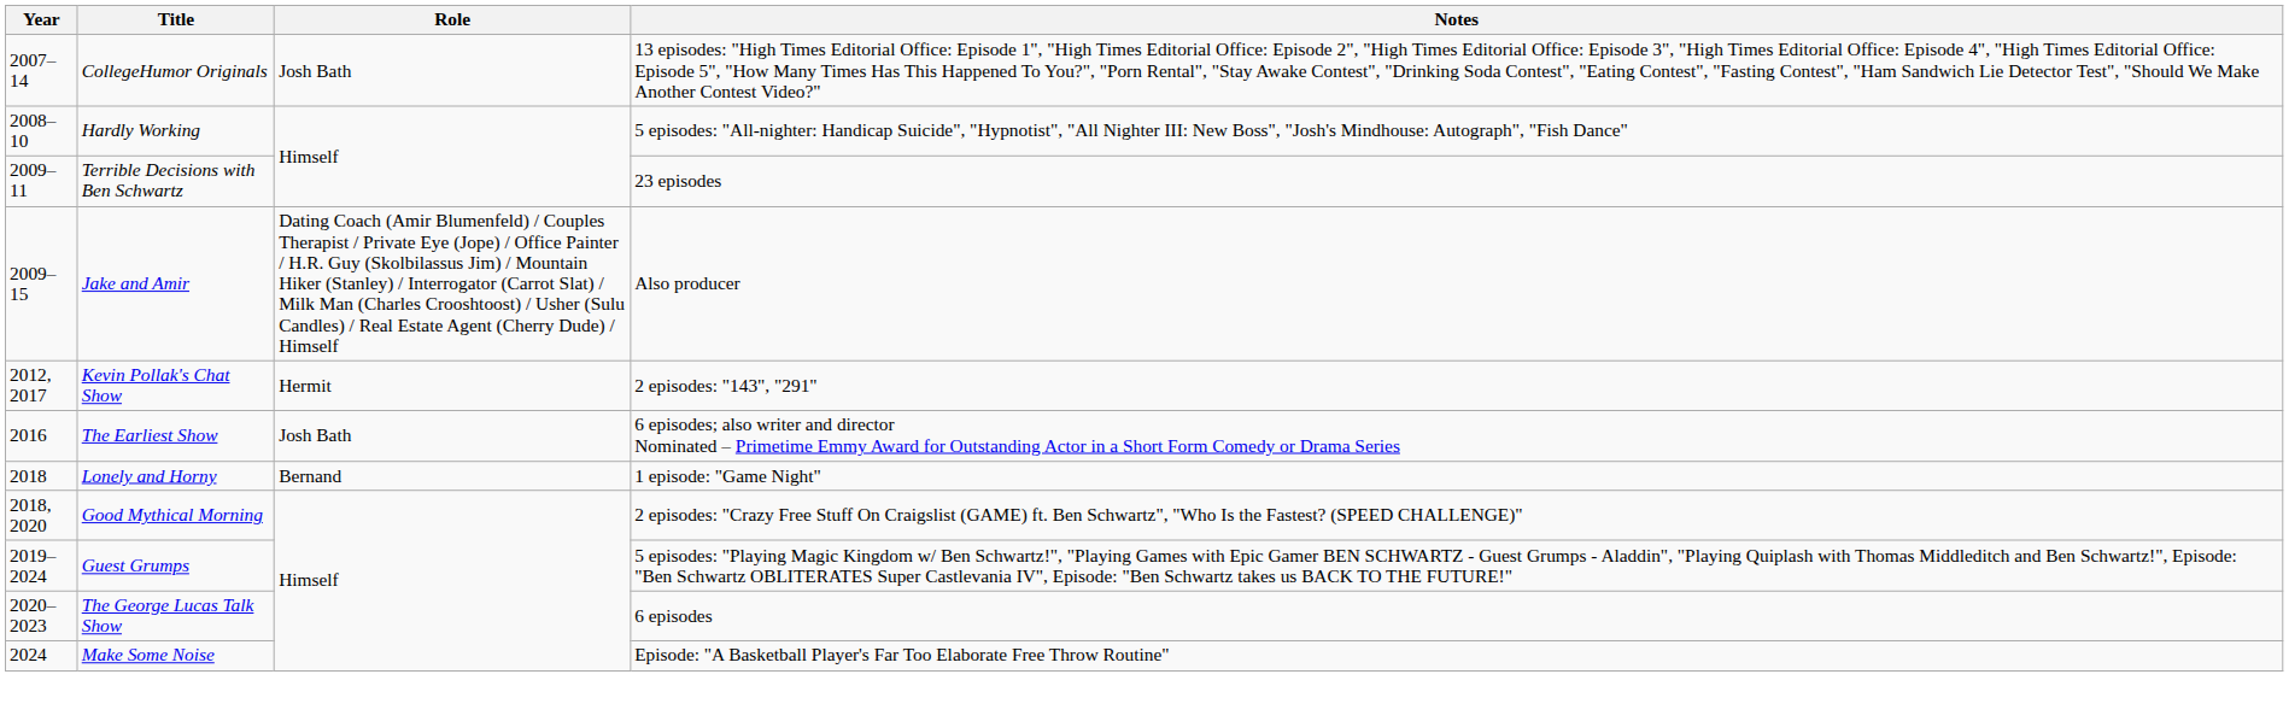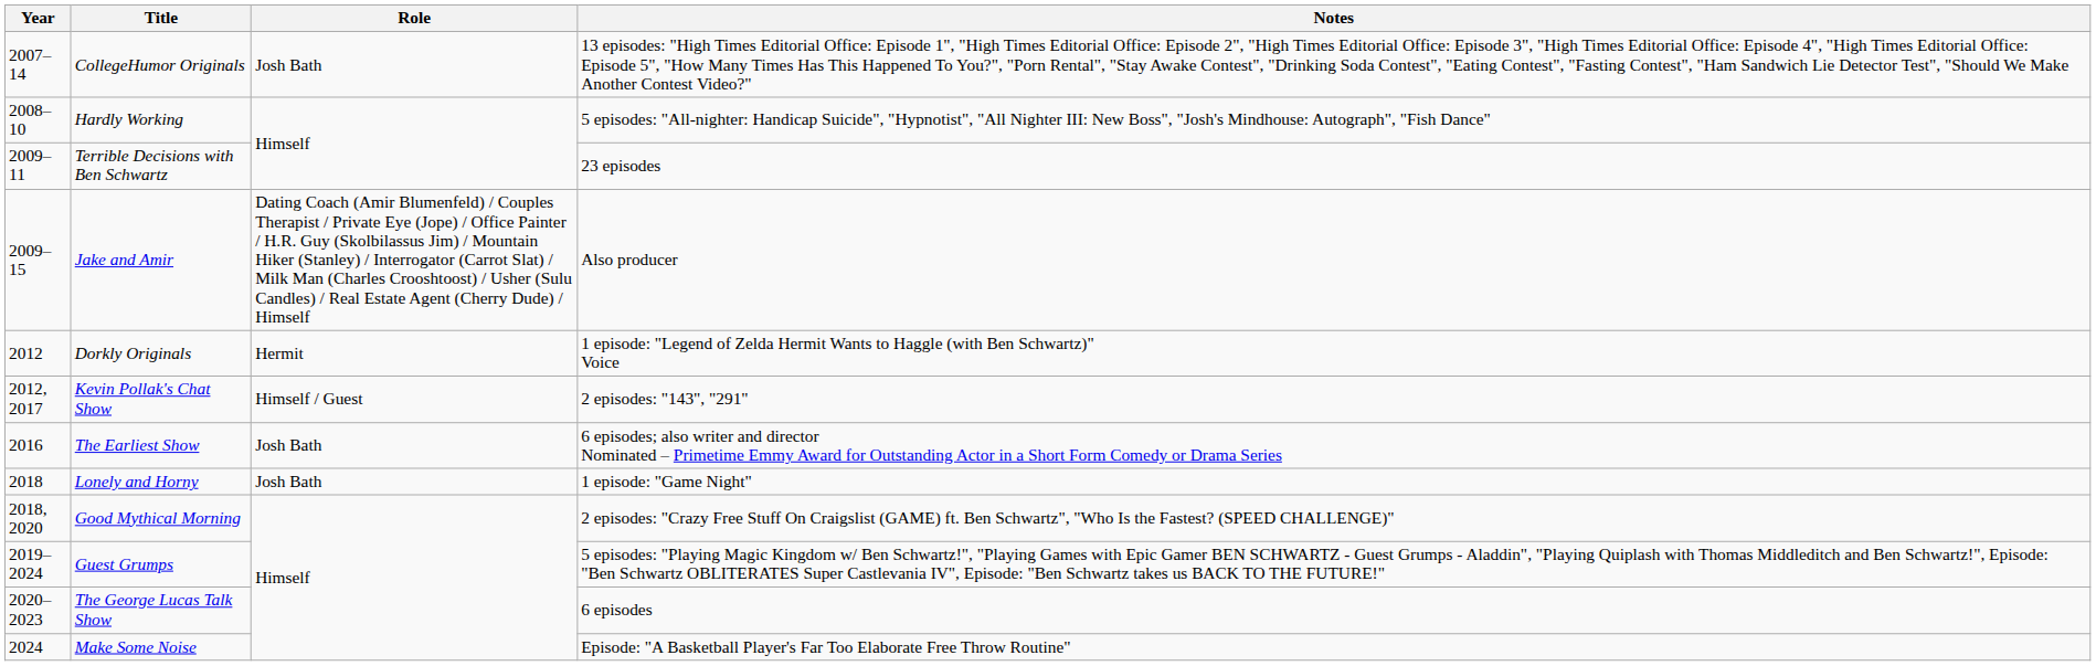 <table class="wikitable sortable">
 <tr>
 <th>Year</th>
 <th>Title</th>
 <th scope="col" width="300px">Role</th>
 <th>Notes</th>
 </tr>
 <tr>
 <td>2007–14</td>
 <td><em>CollegeHumor Originals</em></td>
 <td>Josh Bath</td>
 <td>13 episodes: "High Times Editorial Office: Episode 1", "High Times Editorial Office: Episode 2", "High Times Editorial Office: Episode 3", "High Times Editorial Office: Episode 4", "High Times Editorial Office: Episode 5", "How Many Times Has This Happened To You?", "Porn Rental", "Stay Awake Contest", "Drinking Soda Contest", "Eating Contest", "Fasting Contest", "Ham Sandwich Lie Detector Test", "Should We Make Another Contest Video?"</td>
 </tr>
 <tr>
 <td>2008–10</td>
 <td><em>Hardly Working</em></td>
 <td rowspan="2">Himself</td>
 <td>5 episodes: "All-nighter: Handicap Suicide", "Hypnotist", "All Nighter III: New Boss", "Josh's Mindhouse: Autograph", "Fish Dance"</td>
 </tr>
 <tr>
 <td>2009–11</td>
 <td><em>Terrible Decisions with Ben Schwartz</em></td>
 <td>23 episodes</td>
 </tr>
 <tr>
 <td>2009–15</td>
 <td><em><a href='#'>Jake and Amir</a></em></td>
 <td>Dating Coach (Amir Blumenfeld) / Couples Therapist / Private Eye (Jope) / Office Painter / H.R. Guy (Skolbilassus Jim) / Mountain Hiker (Stanley) / Interrogator (Carrot Slat) / Milk Man (Charles Crooshtoost) / Usher (Sulu Candles) / Real Estate Agent (Cherry Dude) / Himself</td>
 <td>Also producer</td>
 </tr>
 <tr>
+<td>2012</td>
+<td><em>Dorkly Originals</em></td>
+<td>Hermit</td>
+<td>1 episode: "Legend of Zelda Hermit Wants to Haggle (with Ben Schwartz)"<br>Voice</td>
+</tr>
+<tr>
 <td>2012, 2017</td>
 <td><em><a href='#'>Kevin Pollak's Chat Show</a></em></td>
-<td>Hermit</td>
+<td>Himself / Guest</td>
 <td>2 episodes: "143", "291"</td>
 </tr>
 <tr>
 <td>2016</td>
 <td><em><a href='#'>The Earliest Show</a></em></td>
 <td>Josh Bath</td>
 <td>6 episodes; also writer and director<br>Nominated – <a href='#'>Primetime Emmy Award for Outstanding Actor in a Short Form Comedy or Drama Series</a></td>
 </tr>
 <tr>
 <td>2018</td>
 <td><em><a href='#'>Lonely and Horny</a></em></td>
-<td>Bernand</td>
+<td>Josh Bath</td>
 <td>1 episode: "Game Night"</td>
 </tr>
 <tr>
 <td>2018, 2020</td>
 <td><em><a href='#'>Good Mythical Morning</a></em></td>
 <td rowspan="4">Himself</td>
 <td>2 episodes: "Crazy Free Stuff On Craigslist (GAME) ft. Ben Schwartz", "Who Is the Fastest? (SPEED CHALLENGE)"</td>
 </tr>
 <tr>
 <td>2019–2024</td>
 <td><em><a href='#'>Guest Grumps</a></em></td>
 <td>5 episodes: "Playing Magic Kingdom w/ Ben Schwartz!", "Playing Games with Epic Gamer BEN SCHWARTZ - Guest Grumps - Aladdin", "Playing Quiplash with Thomas Middleditch and Ben Schwartz!", Episode: "Ben Schwartz OBLITERATES Super Castlevania IV", Episode: "Ben Schwartz takes us BACK TO THE FUTURE!"</td>
 </tr>
 <tr>
 <td>2020–2023</td>
 <td><em><a href='#'>The George Lucas Talk Show</a></em></td>
 <td>6 episodes</td>
 </tr>
 <tr>
 <td>2024</td>
 <td><em><a href='#'>Make Some Noise</a></em></td>
 <td>Episode: "A Basketball Player's Far Too Elaborate Free Throw Routine"</td>
 </tr>
 </table>
